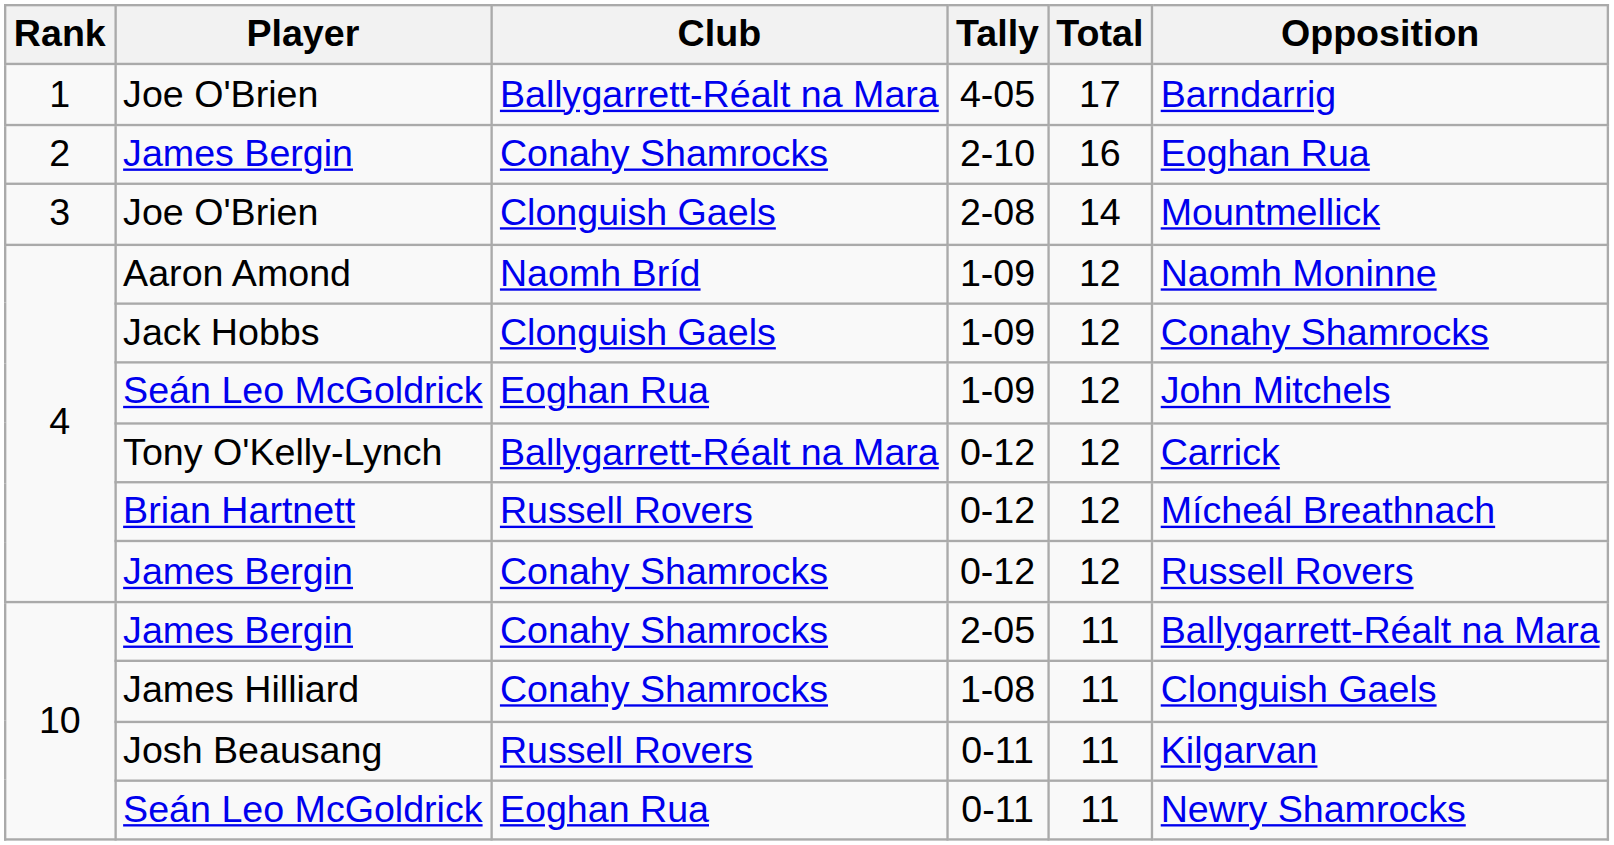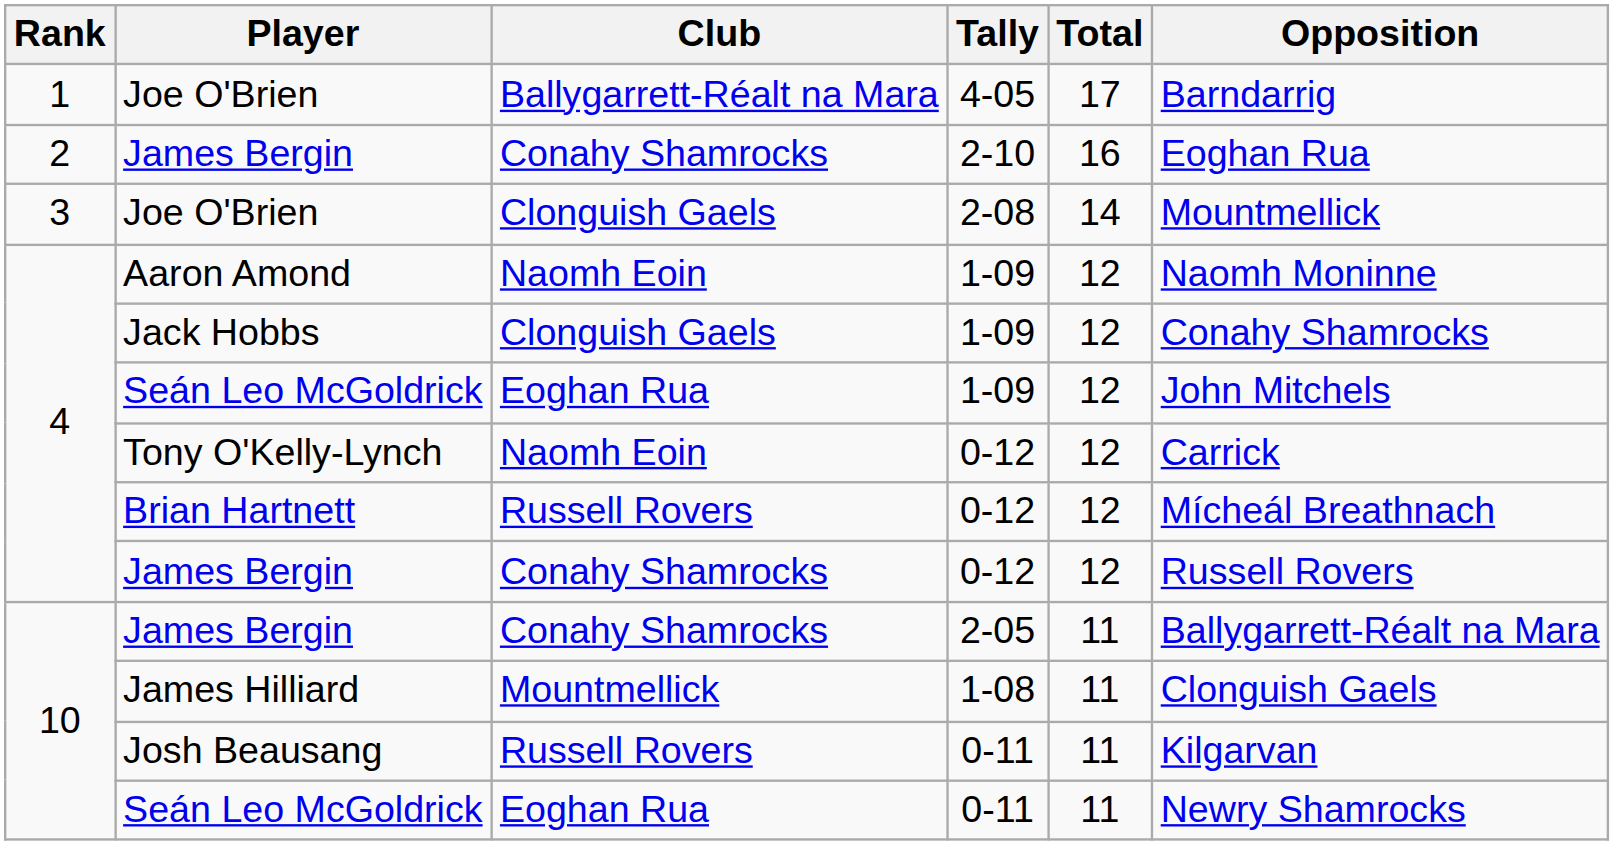 <table class="wikitable">
 <tr>
 <th>Rank</th>
 <th>Player</th>
 <th>Club</th>
 <th>Tally</th>
 <th>Total</th>
 <th>Opposition</th>
 </tr>
 <tr>
 <td rowspan="1" style="text-align:center;">1</td>
 <td>Joe O'Brien</td>
 <td><a href='#'>Ballygarrett-Réalt na Mara</a></td>
 <td align=center>4-05</td>
 <td align=center>17</td>
 <td><a href='#'>Barndarrig</a></td>
 </tr>
 <tr>
 <td rowspan="1" style="text-align:center;">2</td>
 <td><a href='#'>James Bergin</a></td>
 <td><a href='#'>Conahy Shamrocks</a></td>
 <td align=center>2-10</td>
 <td align=center>16</td>
 <td><a href='#'>Eoghan Rua</a></td>
 </tr>
 <tr>
 <td rowspan="1" style="text-align:center;">3</td>
 <td>Joe O'Brien</td>
 <td><a href='#'>Clonguish Gaels</a></td>
 <td align=center>2-08</td>
 <td align=center>14</td>
 <td><a href='#'>Mountmellick</a></td>
 </tr>
 <tr>
 <td rowspan="6" style="text-align:center;">4</td>
 <td>Aaron Amond</td>
-<td><a href='#'>Naomh Bríd</a></td>
+<td><a href='#'>Naomh Eoin</a></td>
 <td align=center>1-09</td>
 <td align=center>12</td>
 <td><a href='#'>Naomh Moninne</a></td>
 </tr>
 <tr>
 <td>Jack Hobbs</td>
 <td><a href='#'>Clonguish Gaels</a></td>
 <td align=center>1-09</td>
 <td align=center>12</td>
 <td><a href='#'>Conahy Shamrocks</a></td>
 </tr>
 <tr>
 <td><a href='#'>Seán Leo McGoldrick</a></td>
 <td><a href='#'>Eoghan Rua</a></td>
 <td align=center>1-09</td>
 <td align=center>12</td>
 <td><a href='#'>John Mitchels</a></td>
 </tr>
 <tr>
 <td>Tony O'Kelly-Lynch</td>
-<td><a href='#'>Ballygarrett-Réalt na Mara</a></td>
+<td><a href='#'>Naomh Eoin</a></td>
 <td align=center>0-12</td>
 <td align=center>12</td>
 <td><a href='#'>Carrick</a></td>
 </tr>
 <tr>
 <td><a href='#'>Brian Hartnett</a></td>
 <td><a href='#'>Russell Rovers</a></td>
 <td align=center>0-12</td>
 <td align=center>12</td>
 <td><a href='#'>Mícheál Breathnach</a></td>
 </tr>
 <tr>
 <td><a href='#'>James Bergin</a></td>
 <td><a href='#'>Conahy Shamrocks</a></td>
 <td align=center>0-12</td>
 <td align=center>12</td>
 <td><a href='#'>Russell Rovers</a></td>
 </tr>
 <tr>
 <td rowspan="4" style="text-align:center;">10</td>
 <td><a href='#'>James Bergin</a></td>
 <td><a href='#'>Conahy Shamrocks</a></td>
 <td align=center>2-05</td>
 <td align=center>11</td>
 <td><a href='#'>Ballygarrett-Réalt na Mara</a></td>
 </tr>
 <tr>
 <td>James Hilliard</td>
-<td><a href='#'>Conahy Shamrocks</a></td>
+<td><a href='#'>Mountmellick</a></td>
 <td align=center>1-08</td>
 <td align=center>11</td>
 <td><a href='#'>Clonguish Gaels</a></td>
 </tr>
 <tr>
 <td>Josh Beausang</td>
 <td><a href='#'>Russell Rovers</a></td>
 <td align=center>0-11</td>
 <td align=center>11</td>
 <td><a href='#'>Kilgarvan</a></td>
 </tr>
 <tr>
 <td><a href='#'>Seán Leo McGoldrick</a></td>
 <td><a href='#'>Eoghan Rua</a></td>
 <td align=center>0-11</td>
 <td align=center>11</td>
 <td><a href='#'>Newry Shamrocks</a></td>
 </tr>
 </table>
